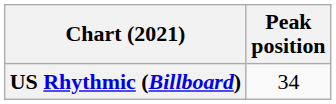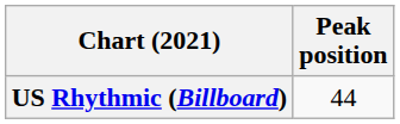 <table class="wikitable sortable plainrowheaders" style="text-align:center">
 <tr>
 <th scope="col">Chart (2021)</th>
 <th scope="col">Peak<br>position</th>
 </tr>
 <tr>
 <th scope="row">US <a href='#'>Rhythmic</a> (<em><a href='#'>Billboard</a></em>)</th>
-<td>34</td>
+<td>44</td>
 </tr>
 </table>
